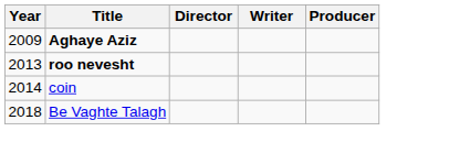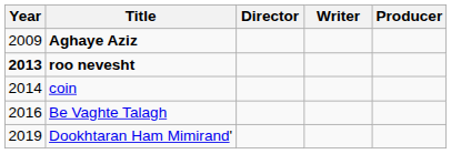 <table class="wikitable">
 <tr>
 <th>Year</th>
 <th>Title</th>
 <th width=65>Director</th>
 <th width=65>Writer</th>
 <th width=65>Producer</th>
 </tr>
 <tr>
 <td>2009</td>
 <td><strong>Aghaye Aziz</strong></td>
 <td></td>
 <td></td>
 <td></td>
 </tr>
 <tr>
-<td>2013</td>
+<td><strong>2013</strong></td>
 <td><strong>roo nevesht<em></td>
 <td></td>
 <td></td>
 <td></td>
 </tr>
 <tr>
 <td>2014</td>
 <td><a href='#'>coin</a></td>
 <td></td>
 <td></td>
 <td></td>
 </tr>
 <tr>
-<td>2018</td>
+<td>2016</td>
 <td><a href='#'>Be Vaghte Talagh</a></td>
 <td></td>
 <td></td>
 <td></td>
 </tr>
+<tr>
+<td>2019</td>
+<td><a href='#'>Dookhtaran Ham Mimirand</a>'</td>
+<td></td>
+<td></td>
+<td></td>
+</tr>
 </table>
